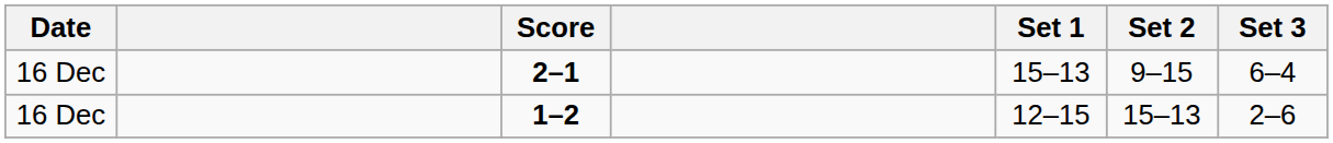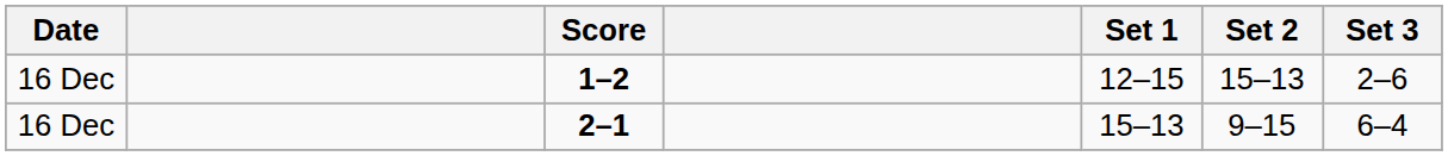 <table class="wikitable" style="text-align: center; font-size:90% ">
 <tr>
 <th width="50">Date</th>
 <th align="right" width="190"></th>
 <th width="50">Score</th>
 <th align="left" width="190"></th>
 <th width="50">Set 1</th>
 <th width="50">Set 2</th>
 <th width="50">Set 3</th>
 </tr>
 <tr>
 <td>16 Dec</td>
+<td align=right></td>
+<td align=center><strong>1–2</strong></td>
+<td align=left><strong></strong></td>
+<td>12–15</td>
+<td>15–13</td>
+<td>2–6</td>
+</tr>
+<tr>
+<td>16 Dec</td>
 <td align=right><strong></strong></td>
 <td align=center><strong>2–1</strong></td>
 <td align=left></td>
 <td>15–13</td>
 <td>9–15</td>
 <td>6–4</td>
 </tr>
-<tr>
-<td>16 Dec</td>
-<td align=right></td>
-<td align=center><strong>1–2</strong></td>
-<td align=left><strong></strong></td>
-<td>12–15</td>
-<td>15–13</td>
-<td>2–6</td>
-</tr>
 </table>
